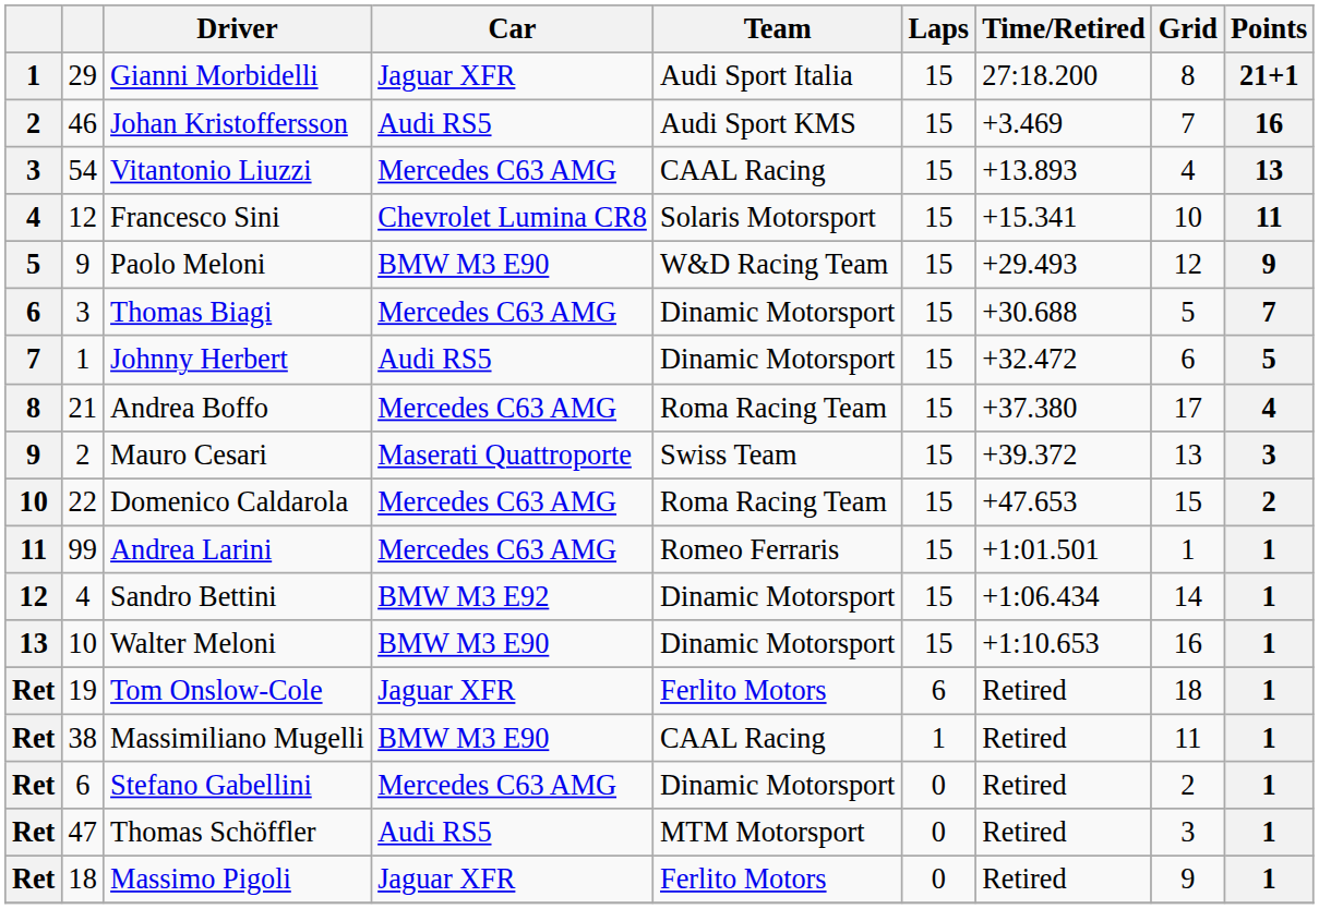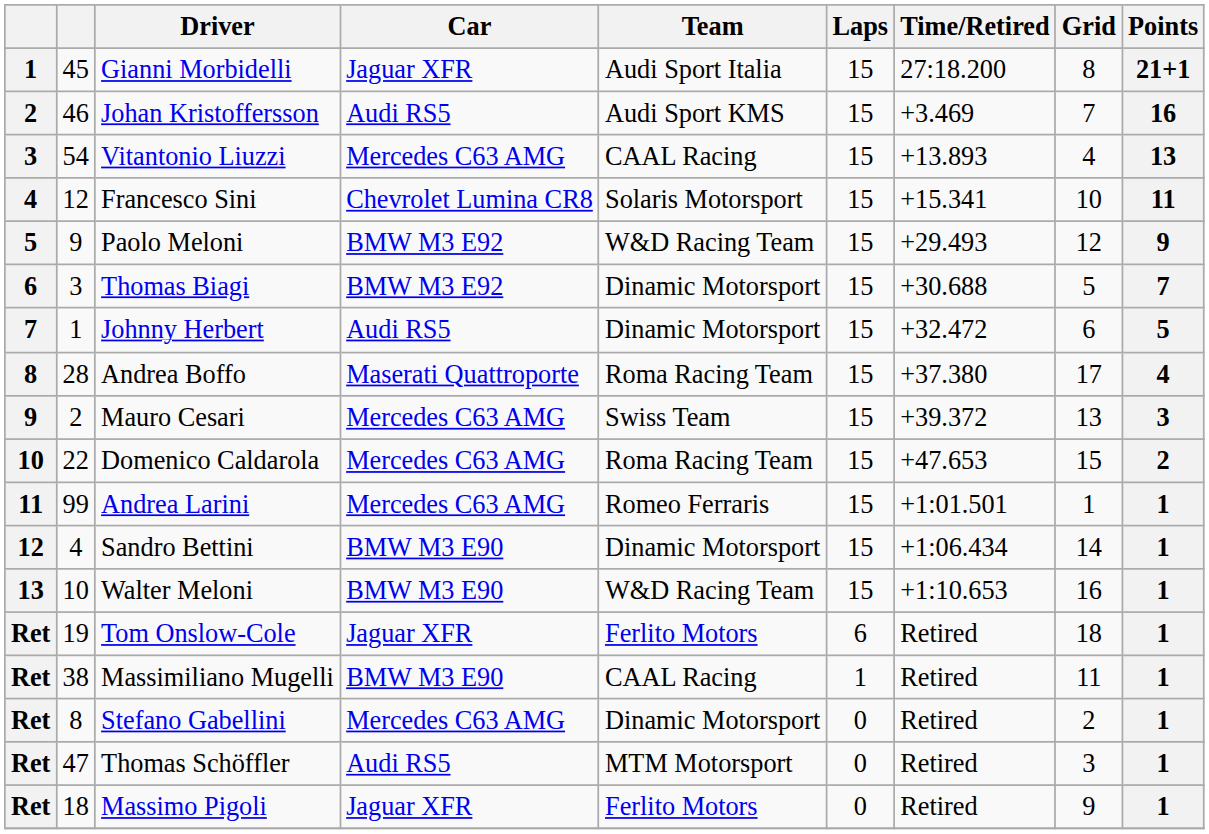 <table class="wikitable sortable" style="font-size:95%">
 <tr>
 <th></th>
 <th></th>
 <th>Driver</th>
 <th>Car</th>
 <th>Team</th>
 <th>Laps</th>
 <th>Time/Retired</th>
 <th>Grid</th>
 <th>Points</th>
 </tr>
 <tr>
 <th>1</th>
-<td align=center>29</td>
+<td align=center>45</td>
 <td> <a href='#'>Gianni Morbidelli</a></td>
 <td><a href='#'>Jaguar XFR</a></td>
 <td> Audi Sport Italia</td>
 <td align=center>15</td>
 <td>27:18.200</td>
 <td align=center>8</td>
 <th>21+1</th>
 </tr>
 <tr>
 <th>2</th>
 <td align=center>46</td>
 <td> <a href='#'>Johan Kristoffersson</a></td>
 <td><a href='#'>Audi RS5</a></td>
 <td> Audi Sport KMS</td>
 <td align=center>15</td>
 <td>+3.469</td>
 <td align=center>7</td>
 <th>16</th>
 </tr>
 <tr>
 <th>3</th>
 <td align=center>54</td>
 <td> <a href='#'>Vitantonio Liuzzi</a></td>
 <td><a href='#'>Mercedes C63 AMG</a></td>
 <td> CAAL Racing</td>
 <td align=center>15</td>
 <td>+13.893</td>
 <td align=center>4</td>
 <th>13</th>
 </tr>
 <tr>
 <th>4</th>
 <td align=center>12</td>
 <td> Francesco Sini</td>
 <td><a href='#'>Chevrolet Lumina CR8</a></td>
 <td> Solaris Motorsport</td>
 <td align=center>15</td>
 <td>+15.341</td>
 <td align=center>10</td>
 <th>11</th>
 </tr>
 <tr>
 <th>5</th>
 <td align=center>9</td>
 <td> Paolo Meloni</td>
-<td><a href='#'>BMW M3 E90</a></td>
+<td><a href='#'>BMW M3 E92</a></td>
 <td> W&D Racing Team</td>
 <td align=center>15</td>
 <td>+29.493</td>
 <td align=center>12</td>
 <th>9</th>
 </tr>
 <tr>
 <th>6</th>
 <td align=center>3</td>
 <td> <a href='#'>Thomas Biagi</a></td>
-<td><a href='#'>Mercedes C63 AMG</a></td>
+<td><a href='#'>BMW M3 E92</a></td>
 <td> Dinamic Motorsport</td>
 <td align=center>15</td>
 <td>+30.688</td>
 <td align=center>5</td>
 <th>7</th>
 </tr>
 <tr>
 <th>7</th>
 <td align=center>1</td>
 <td> <a href='#'>Johnny Herbert</a></td>
 <td><a href='#'>Audi RS5</a></td>
 <td> Dinamic Motorsport</td>
 <td align=center>15</td>
 <td>+32.472</td>
 <td align=center>6</td>
 <th>5</th>
 </tr>
 <tr>
 <th>8</th>
-<td align=center>21</td>
+<td align=center>28</td>
 <td> Andrea Boffo</td>
-<td><a href='#'>Mercedes C63 AMG</a></td>
+<td><a href='#'>Maserati Quattroporte</a></td>
 <td> Roma Racing Team</td>
 <td align=center>15</td>
 <td>+37.380</td>
 <td align=center>17</td>
 <th>4</th>
 </tr>
 <tr>
 <th>9</th>
 <td align=center>2</td>
 <td> Mauro Cesari</td>
-<td><a href='#'>Maserati Quattroporte</a></td>
+<td><a href='#'>Mercedes C63 AMG</a></td>
 <td> Swiss Team</td>
 <td align=center>15</td>
 <td>+39.372</td>
 <td align=center>13</td>
 <th>3</th>
 </tr>
 <tr>
 <th>10</th>
 <td align=center>22</td>
 <td> Domenico Caldarola</td>
 <td><a href='#'>Mercedes C63 AMG</a></td>
 <td> Roma Racing Team</td>
 <td align=center>15</td>
 <td>+47.653</td>
 <td align=center>15</td>
 <th>2</th>
 </tr>
 <tr>
 <th>11</th>
 <td align=center>99</td>
 <td> <a href='#'>Andrea Larini</a></td>
 <td><a href='#'>Mercedes C63 AMG</a></td>
 <td> Romeo Ferraris</td>
 <td align=center>15</td>
 <td>+1:01.501</td>
 <td align=center>1</td>
 <th>1</th>
 </tr>
 <tr>
 <th>12</th>
 <td align=center>4</td>
 <td> Sandro Bettini</td>
-<td><a href='#'>BMW M3 E92</a></td>
+<td><a href='#'>BMW M3 E90</a></td>
 <td> Dinamic Motorsport</td>
 <td align=center>15</td>
 <td>+1:06.434</td>
 <td align=center>14</td>
 <th>1</th>
 </tr>
 <tr>
 <th>13</th>
 <td align=center>10</td>
 <td> Walter Meloni</td>
 <td><a href='#'>BMW M3 E90</a></td>
-<td> Dinamic Motorsport</td>
+<td> W&D Racing Team</td>
 <td align=center>15</td>
 <td>+1:10.653</td>
 <td align=center>16</td>
 <th>1</th>
 </tr>
 <tr>
 <th>Ret</th>
 <td align=center>19</td>
 <td> <a href='#'>Tom Onslow-Cole</a></td>
 <td><a href='#'>Jaguar XFR</a></td>
 <td> <a href='#'>Ferlito Motors</a></td>
 <td align=center>6</td>
 <td>Retired</td>
 <td align=center>18</td>
 <th>1</th>
 </tr>
 <tr>
 <th>Ret</th>
 <td align=center>38</td>
 <td> Massimiliano Mugelli</td>
 <td><a href='#'>BMW M3 E90</a></td>
 <td> CAAL Racing</td>
 <td align=center>1</td>
 <td>Retired</td>
 <td align=center>11</td>
 <th>1</th>
 </tr>
 <tr>
 <th>Ret</th>
-<td align=center>6</td>
+<td align=center>8</td>
 <td> <a href='#'>Stefano Gabellini</a></td>
 <td><a href='#'>Mercedes C63 AMG</a></td>
 <td> Dinamic Motorsport</td>
 <td align=center>0</td>
 <td>Retired</td>
 <td align=center>2</td>
 <th>1</th>
 </tr>
 <tr>
 <th>Ret</th>
 <td align=center>47</td>
 <td> Thomas Schöffler</td>
 <td><a href='#'>Audi RS5</a></td>
 <td> MTM Motorsport</td>
 <td align=center>0</td>
 <td>Retired</td>
 <td align=center>3</td>
 <th>1</th>
 </tr>
 <tr>
 <th>Ret</th>
 <td align=center>18</td>
 <td> <a href='#'>Massimo Pigoli</a></td>
 <td><a href='#'>Jaguar XFR</a></td>
 <td> <a href='#'>Ferlito Motors</a></td>
 <td align=center>0</td>
 <td>Retired</td>
 <td align=center>9</td>
 <th>1</th>
 </tr>
 <tr>
 </tr>
 </table>
